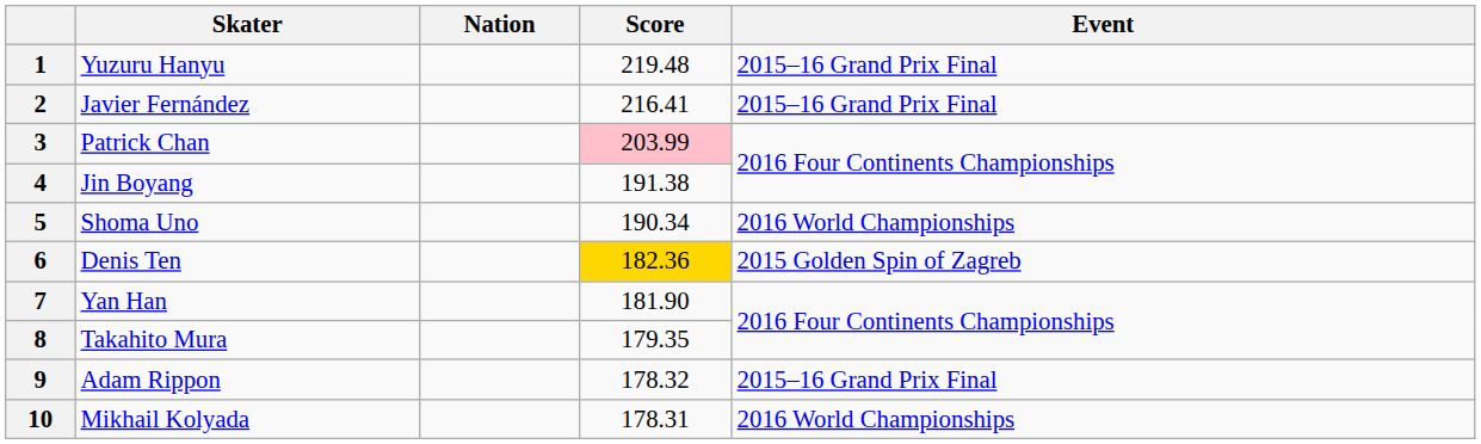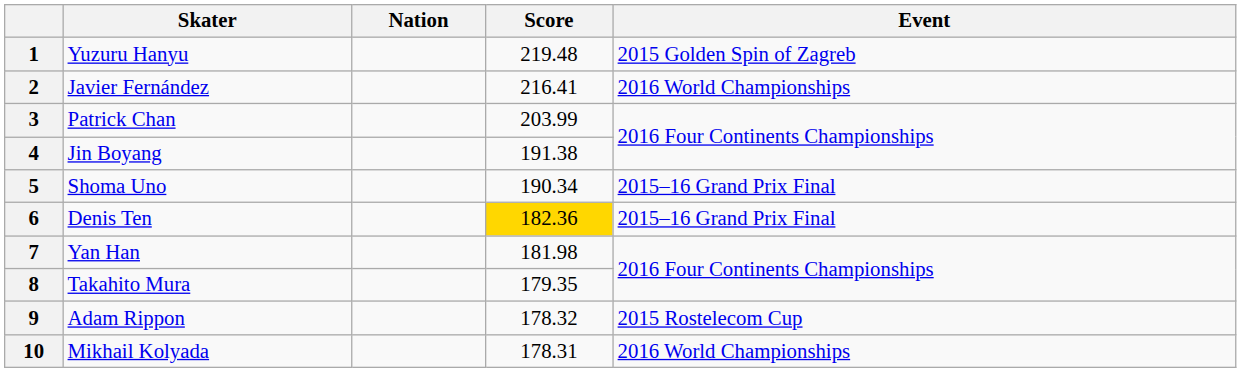 <table class="wikitable sortable" style="text-align:left; width:75%">
 <tr>
 <th scope="col"></th>
 <th scope="col">Skater</th>
 <th scope="col">Nation</th>
 <th scope="col">Score</th>
 <th scope="col">Event</th>
 </tr>
 <tr>
 <th scope="row">1</th>
 <td><a href='#'>Yuzuru Hanyu</a></td>
 <td></td>
 <td style="text-align:center;">219.48</td>
-<td><a href='#'>2015–16 Grand Prix Final</a></td>
+<td><a href='#'>2015 Golden Spin of Zagreb</a></td>
 </tr>
 <tr>
 <th scope="row">2</th>
 <td><a href='#'>Javier Fernández</a></td>
 <td></td>
 <td style="text-align:center;">216.41</td>
-<td><a href='#'>2015–16 Grand Prix Final</a></td>
+<td><a href='#'>2016 World Championships</a></td>
 </tr>
 <tr>
 <th scope="row">3</th>
 <td><a href='#'>Patrick Chan</a></td>
 <td></td>
-<td style="background: pink; text-align:center;">203.99</td>
+<td style="text-align:center;">203.99</td>
 <td rowspan="2"><a href='#'>2016 Four Continents Championships</a></td>
 </tr>
 <tr>
 <th scope="row">4</th>
 <td><a href='#'>Jin Boyang</a></td>
 <td></td>
 <td style="text-align:center;">191.38</td>
 </tr>
 <tr>
 <th scope="row">5</th>
 <td><a href='#'>Shoma Uno</a></td>
 <td></td>
 <td style="text-align:center;">190.34</td>
-<td><a href='#'>2016 World Championships</a></td>
+<td><a href='#'>2015–16 Grand Prix Final</a></td>
 </tr>
 <tr>
 <th scope="row">6</th>
 <td><a href='#'>Denis Ten</a></td>
 <td></td>
 <td style="background: gold; text-align:center;">182.36</td>
-<td><a href='#'>2015 Golden Spin of Zagreb</a></td>
+<td><a href='#'>2015–16 Grand Prix Final</a></td>
 </tr>
 <tr>
 <th scope="row">7</th>
 <td><a href='#'>Yan Han</a></td>
 <td></td>
-<td style="text-align:center;">181.90</td>
+<td style="text-align:center;">181.98</td>
 <td rowspan="2"><a href='#'>2016 Four Continents Championships</a></td>
 </tr>
 <tr>
 <th scope="row">8</th>
 <td><a href='#'>Takahito Mura</a></td>
 <td></td>
 <td style="text-align:center;">179.35</td>
 </tr>
 <tr>
 <th scope="row">9</th>
 <td><a href='#'>Adam Rippon</a></td>
 <td></td>
 <td style="text-align:center;">178.32</td>
-<td><a href='#'>2015–16 Grand Prix Final</a></td>
+<td><a href='#'>2015 Rostelecom Cup</a></td>
 </tr>
 <tr>
 <th scope="row">10</th>
 <td><a href='#'>Mikhail Kolyada</a></td>
 <td></td>
 <td style="text-align:center;">178.31</td>
 <td><a href='#'>2016 World Championships</a></td>
 </tr>
 </table>
